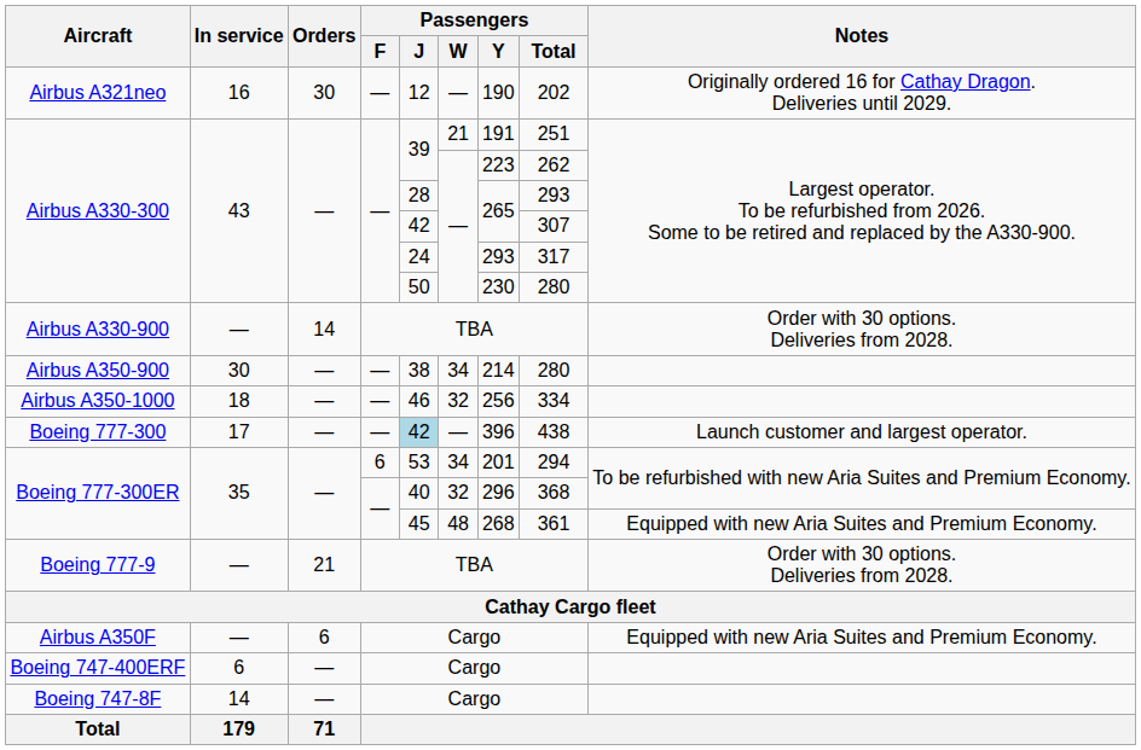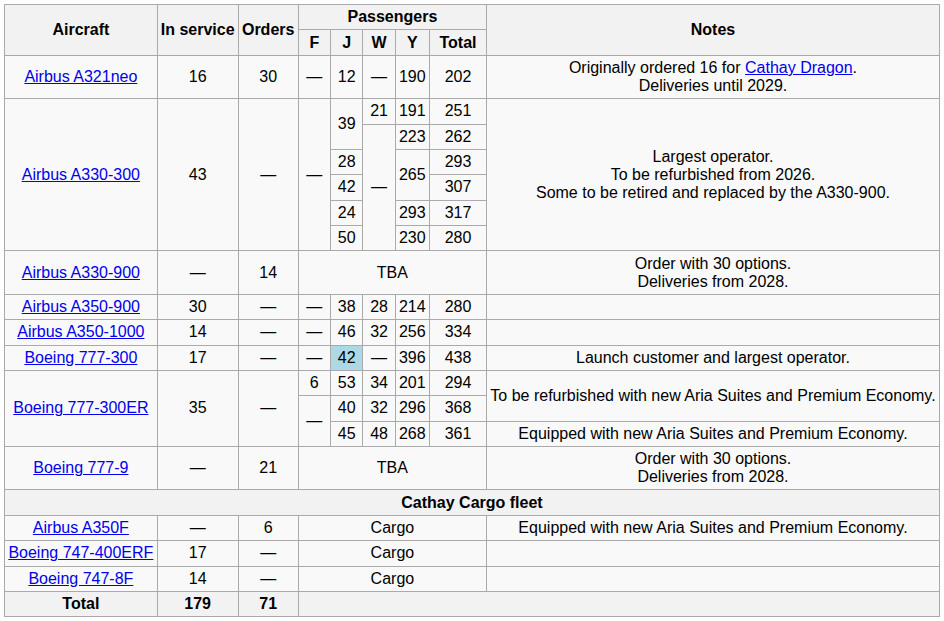 <table class="wikitable" style="text-align:center; margin:auto;">
 <tr>
 <th rowspan="2">Aircraft</th>
 <th rowspan="2">In service</th>
 <th rowspan="2">Orders</th>
 <th colspan="5">Passengers</th>
 <th rowspan="2">Notes</th>
 </tr>
 <tr>
 <th style="width:25px;"><abbr>F</abbr></th>
 <th style="width:25px;"><abbr>J</abbr></th>
 <th style="width:25px;"><abbr>W</abbr></th>
 <th style="width:25px;"><abbr>Y</abbr></th>
 <th style="width:50px;">Total</th>
 </tr>
 <tr>
 <td><a href='#'>Airbus A321neo</a></td>
 <td>16</td>
 <td>30</td>
 <td>—</td>
 <td>12</td>
 <td>—</td>
 <td>190</td>
 <td>202</td>
 <td>Originally ordered 16 for <a href='#'>Cathay Dragon</a>.<br>Deliveries until 2029.</td>
 </tr>
 <tr>
 <td rowspan="6"><a href='#'>Airbus A330-300</a></td>
 <td rowspan="6">43</td>
 <td rowspan="6">—</td>
 <td rowspan="6">—</td>
 <td rowspan="2">39</td>
 <td>21</td>
 <td>191</td>
 <td>251</td>
 <td rowspan="6">Largest operator.<br>To be refurbished from 2026.<br>Some to be retired and replaced by the A330-900.</td>
 </tr>
 <tr>
 <td rowspan="5">—</td>
 <td>223</td>
 <td>262</td>
 </tr>
 <tr>
 <td>28</td>
 <td rowspan="2">265</td>
 <td>293</td>
 </tr>
 <tr>
 <td>42</td>
 <td>307</td>
 </tr>
 <tr>
 <td>24</td>
 <td>293</td>
 <td>317</td>
 </tr>
 <tr>
 <td>50</td>
 <td>230</td>
 <td>280</td>
 </tr>
 <tr>
 <td><a href='#'>Airbus A330-900</a></td>
 <td>—</td>
 <td>14</td>
 <td colspan="5"><abbr>TBA</abbr></td>
 <td>Order with 30 options.<br>Deliveries from 2028.</td>
 </tr>
 <tr>
 <td><a href='#'>Airbus A350-900</a></td>
 <td>30</td>
 <td>—</td>
 <td>—</td>
 <td>38</td>
-<td>34</td>
+<td>28</td>
 <td>214</td>
 <td>280</td>
 <td></td>
 </tr>
 <tr>
 <td><a href='#'>Airbus A350-1000</a></td>
-<td>18</td>
+<td>14</td>
 <td>—</td>
 <td>—</td>
 <td>46</td>
 <td>32</td>
 <td>256</td>
 <td>334</td>
 <td></td>
 </tr>
 <tr>
 <td><a href='#'>Boeing 777-300</a></td>
 <td>17</td>
 <td>—</td>
 <td>—</td>
 <td style="background: lightblue;">42</td>
 <td>—</td>
 <td>396</td>
 <td>438</td>
 <td>Launch customer and largest operator.</td>
 </tr>
 <tr>
 <td rowspan="3"><a href='#'>Boeing 777-300ER</a></td>
 <td rowspan="3">35</td>
 <td rowspan="3">—</td>
 <td>6</td>
 <td>53</td>
 <td>34</td>
 <td>201</td>
 <td>294</td>
 <td rowspan="2">To be refurbished with new Aria Suites and Premium Economy.</td>
 </tr>
 <tr>
 <td rowspan="2">—</td>
 <td>40</td>
 <td>32</td>
 <td>296</td>
 <td>368</td>
 </tr>
 <tr>
 <td>45</td>
 <td>48</td>
 <td>268</td>
 <td>361</td>
 <td>Equipped with new Aria Suites and Premium Economy.</td>
 </tr>
 <tr>
 <td><a href='#'>Boeing 777-9</a></td>
 <td>—</td>
 <td>21</td>
 <td colspan="5"><abbr>TBA</abbr></td>
 <td>Order with 30 options.<br>Deliveries from 2028.</td>
 </tr>
 <tr>
 <th colspan="9">Cathay Cargo fleet</th>
 </tr>
 <tr>
 <td><a href='#'>Airbus A350F</a></td>
 <td>—</td>
 <td>6</td>
 <td colspan="5"><abbr>Cargo</abbr></td>
 <td>Equipped with new Aria Suites and Premium Economy.</td>
 </tr>
 <tr>
 <td><a href='#'>Boeing 747-400ERF</a></td>
-<td>6</td>
+<td>17</td>
 <td>—</td>
 <td colspan="5"><abbr>Cargo</abbr></td>
 <td></td>
 </tr>
 <tr>
 <td><a href='#'>Boeing 747-8F</a></td>
 <td>14</td>
 <td>—</td>
 <td colspan="5"><abbr>Cargo</abbr></td>
 <td></td>
 </tr>
 <tr class="sortbottom">
 <th>Total</th>
 <th>179</th>
 <th>71</th>
 <th colspan="6"></th>
 </tr>
 </table>
